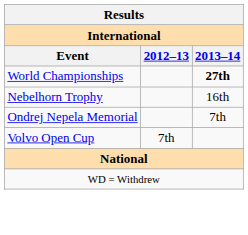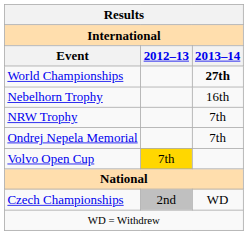 <table class="wikitable" style="text-align:center">
 <tr>
 <th colspan=3 align=center><strong>Results</strong></th>
 </tr>
 <tr>
 <th style="background-color: #ffdead; " colspan=3 align=center><strong>International</strong></th>
 </tr>
 <tr>
 <th>Event</th>
 <th><a href='#'>2012–13</a></th>
 <th><a href='#'>2013–14</a></th>
 </tr>
 <tr>
 <td align=left><a href='#'>World Championships</a></td>
 <td></td>
 <td><strong>27th</strong></td>
 </tr>
 <tr>
 <td align=left><a href='#'>Nebelhorn Trophy</a></td>
 <td></td>
 <td>16th</td>
 </tr>
 <tr>
+<td align=left><a href='#'>NRW Trophy</a></td>
+<td></td>
+<td>7th</td>
+</tr>
+<tr>
 <td align=left><a href='#'>Ondrej Nepela Memorial</a></td>
 <td></td>
 <td>7th</td>
 </tr>
 <tr>
 <td align=left><a href='#'>Volvo Open Cup</a></td>
-<td>7th</td>
+<td style="background: gold;">7th</td>
 <td></td>
 </tr>
 <tr>
 <th style="background-color: #ffdead; " colspan=3 align=center><strong>National</strong></th>
 </tr>
 <tr>
+<td align=left><a href='#'>Czech Championships</a></td>
+<td bgcolor=silver>2nd</td>
+<td>WD</td>
+</tr>
+<tr>
 <td colspan=3 align=center><small> WD = Withdrew </small></td>
 </tr>
 </table>
